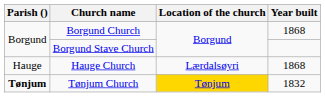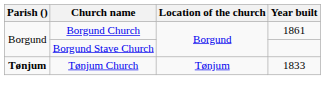 <table class="wikitable" style="text-align:center">
 <tr>
 <th>Parish ()</th>
 <th>Church name</th>
 <th>Location of the church</th>
 <th>Year built</th>
 </tr>
 <tr>
 <td rowspan="2">Borgund</td>
 <td><a href='#'>Borgund Church</a></td>
 <td rowspan="2"><a href='#'>Borgund</a></td>
-<td>1868</td>
+<td>1861</td>
 </tr>
 <tr>
 <td><a href='#'>Borgund Stave Church</a></td>
 <td></td>
 </tr>
 <tr>
-<td>Hauge</td>
-<td><a href='#'>Hauge Church</a></td>
-<td><a href='#'>Lærdalsøyri</a></td>
-<td>1868</td>
-</tr>
-<tr>
 <td><strong>Tønjum</strong></td>
 <td><a href='#'>Tønjum Church</a></td>
-<td style="background: gold;"><a href='#'>Tønjum</a></td>
-<td>1832</td>
+<td><a href='#'>Tønjum</a></td>
+<td>1833</td>
 </tr>
 </table>
